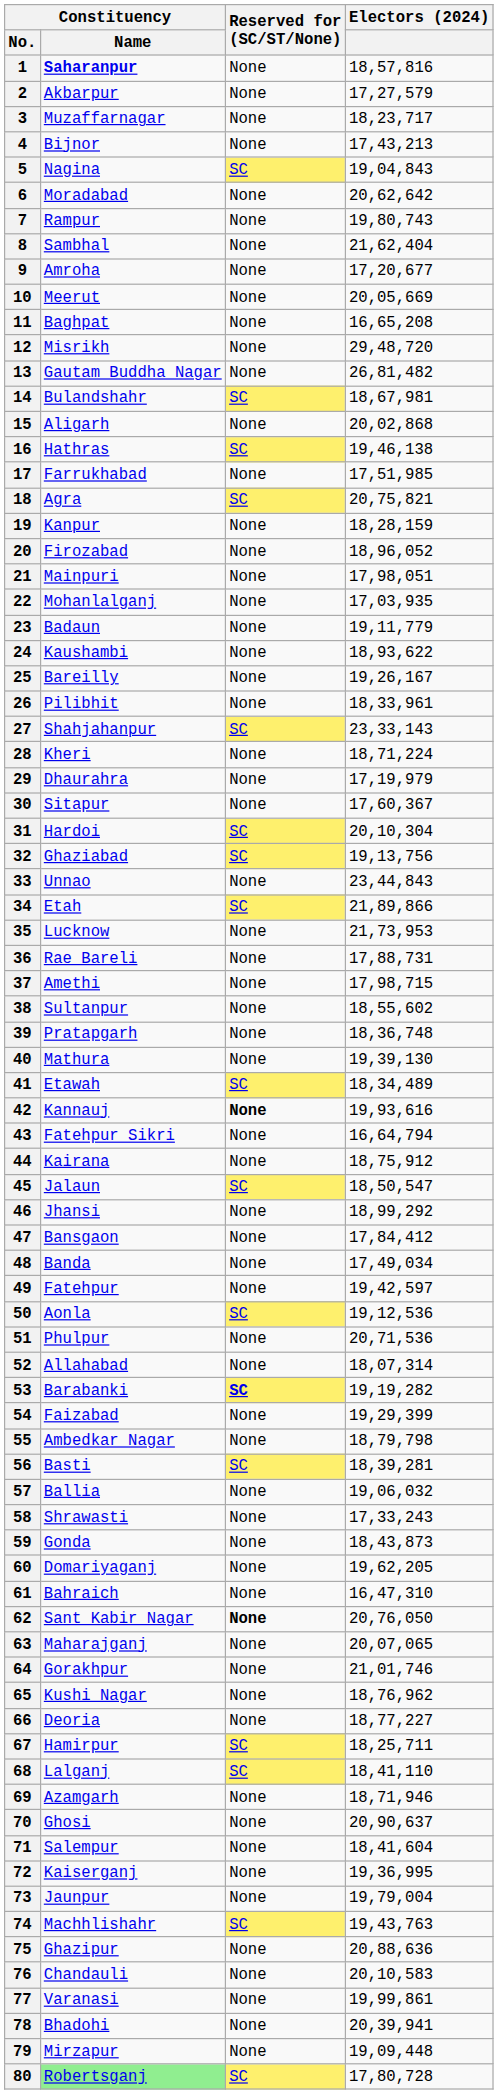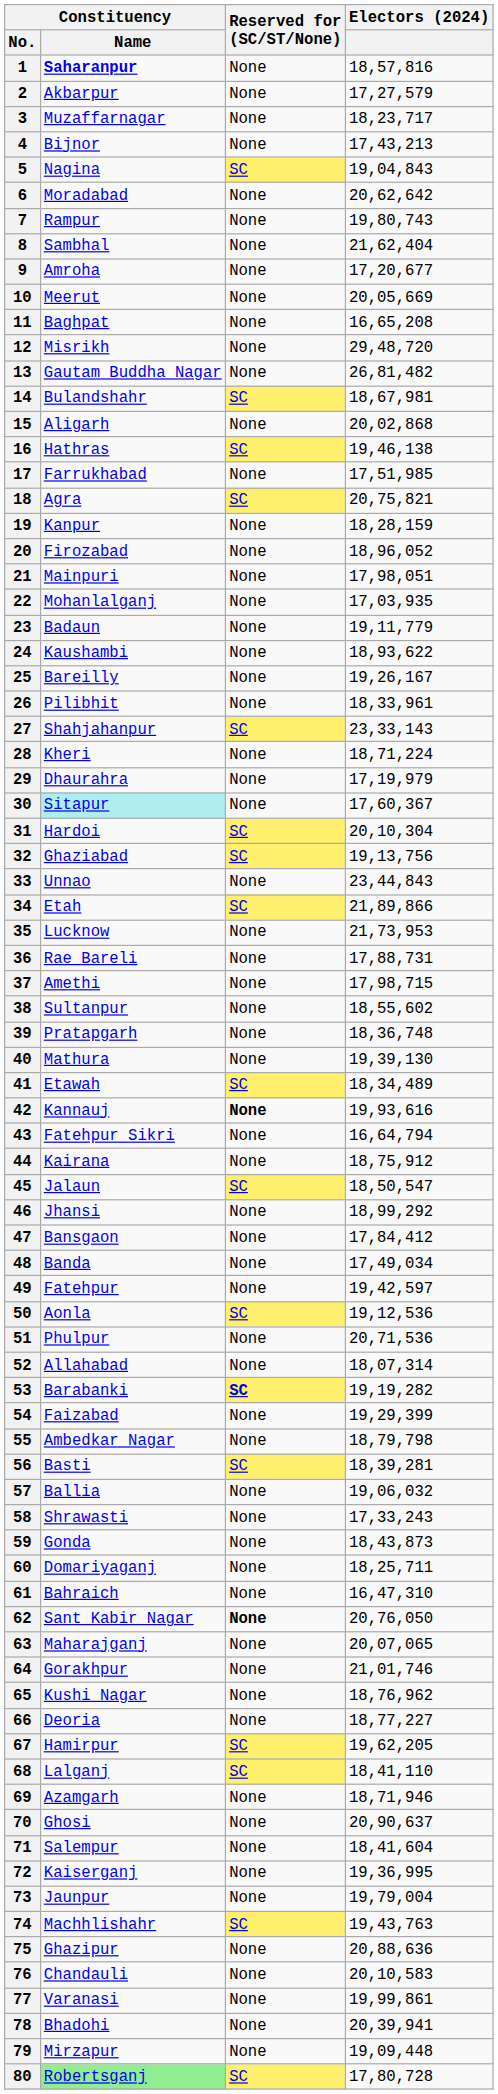 <table class="wikitable sortable">
 <tr>
 <th scope=colgroup colspan="2">Constituency</th>
 <th scope=col rowspan=2>Reserved for<br>(SC/ST/None)</th>
 <th>Electors (2024)</th>
 </tr>
 <tr>
 <th scope=col>No.</th>
 <th scope=col>Name</th>
 <th></th>
 </tr>
 <tr>
 <th scope=row>1</th>
 <td><strong><a href='#'>Saharanpur</a></strong></td>
 <td>None</td>
 <td>18,57,816</td>
 </tr>
 <tr>
 <th scope=row>2</th>
 <td><a href='#'>Akbarpur</a></td>
 <td>None</td>
 <td>17,27,579</td>
 </tr>
 <tr>
 <th scope=row>3</th>
 <td><a href='#'>Muzaffarnagar</a></td>
 <td>None</td>
 <td>18,23,717</td>
 </tr>
 <tr>
 <th scope=row>4</th>
 <td><a href='#'>Bijnor</a></td>
 <td>None</td>
 <td>17,43,213</td>
 </tr>
 <tr>
 <th scope=row>5</th>
 <td><a href='#'>Nagina</a></td>
 <td style="background:#fef06d;"><a href='#'>SC</a></td>
 <td>19,04,843</td>
 </tr>
 <tr>
 <th scope=row>6</th>
 <td><a href='#'>Moradabad</a></td>
 <td>None</td>
 <td>20,62,642</td>
 </tr>
 <tr>
 <th scope=row>7</th>
 <td><a href='#'>Rampur</a></td>
 <td>None</td>
 <td>19,80,743</td>
 </tr>
 <tr>
 <th scope=row>8</th>
 <td><a href='#'>Sambhal</a></td>
 <td>None</td>
 <td>21,62,404</td>
 </tr>
 <tr>
 <th scope=row>9</th>
 <td><a href='#'>Amroha</a></td>
 <td>None</td>
 <td>17,20,677</td>
 </tr>
 <tr>
 <th scope=row>10</th>
 <td><a href='#'>Meerut</a></td>
 <td>None</td>
 <td>20,05,669</td>
 </tr>
 <tr>
 <th scope=row>11</th>
 <td><a href='#'>Baghpat</a></td>
 <td>None</td>
 <td>16,65,208</td>
 </tr>
 <tr>
 <th scope=row>12</th>
 <td><a href='#'>Misrikh</a></td>
 <td>None</td>
 <td>29,48,720</td>
 </tr>
 <tr>
 <th scope=row>13</th>
 <td><a href='#'>Gautam Buddha Nagar</a></td>
 <td>None</td>
 <td>26,81,482</td>
 </tr>
 <tr>
 <th scope=row>14</th>
 <td><a href='#'>Bulandshahr</a></td>
 <td style="background:#fef06d;"><a href='#'>SC</a></td>
 <td>18,67,981</td>
 </tr>
 <tr>
 <th scope=row>15</th>
 <td><a href='#'>Aligarh</a></td>
 <td>None</td>
 <td>20,02,868</td>
 </tr>
 <tr>
 <th scope=row>16</th>
 <td><a href='#'>Hathras</a></td>
 <td style="background:#fef06d;"><a href='#'>SC</a></td>
 <td>19,46,138</td>
 </tr>
 <tr>
 <th scope=row>17</th>
 <td><a href='#'>Farrukhabad</a></td>
 <td>None</td>
 <td>17,51,985</td>
 </tr>
 <tr>
 <th scope=row>18</th>
 <td><a href='#'>Agra</a></td>
 <td style="background:#fef06d;"><a href='#'>SC</a></td>
 <td>20,75,821</td>
 </tr>
 <tr>
 <th scope=row>19</th>
 <td><a href='#'>Kanpur</a></td>
 <td>None</td>
 <td>18,28,159</td>
 </tr>
 <tr>
 <th scope=row>20</th>
 <td><a href='#'>Firozabad</a></td>
 <td>None</td>
 <td>18,96,052</td>
 </tr>
 <tr>
 <th scope=row>21</th>
 <td><a href='#'>Mainpuri</a></td>
 <td>None</td>
 <td>17,98,051</td>
 </tr>
 <tr>
 <th scope=row>22</th>
 <td><a href='#'>Mohanlalganj</a></td>
 <td>None</td>
 <td>17,03,935</td>
 </tr>
 <tr>
 <th scope=row>23</th>
 <td><a href='#'>Badaun</a></td>
 <td>None</td>
 <td>19,11,779</td>
 </tr>
 <tr>
 <th scope=row>24</th>
 <td><a href='#'>Kaushambi</a></td>
 <td>None</td>
 <td>18,93,622</td>
 </tr>
 <tr>
 <th scope=row>25</th>
 <td><a href='#'>Bareilly</a></td>
 <td>None</td>
 <td>19,26,167</td>
 </tr>
 <tr>
 <th scope=row>26</th>
 <td><a href='#'>Pilibhit</a></td>
 <td>None</td>
 <td>18,33,961</td>
 </tr>
 <tr>
 <th scope=row>27</th>
 <td><a href='#'>Shahjahanpur</a></td>
 <td style="background:#fef06d;"><a href='#'>SC</a></td>
 <td>23,33,143</td>
 </tr>
 <tr>
 <th scope=row>28</th>
 <td><a href='#'>Kheri</a></td>
 <td>None</td>
 <td>18,71,224</td>
 </tr>
 <tr>
 <th scope=row>29</th>
 <td><a href='#'>Dhaurahra</a></td>
 <td>None</td>
 <td>17,19,979</td>
 </tr>
 <tr>
 <th scope=row>30</th>
-<td><a href='#'>Sitapur</a></td>
+<td style="background: paleturquoise;"><a href='#'>Sitapur</a></td>
 <td>None</td>
 <td>17,60,367</td>
 </tr>
 <tr>
 <th scope=row>31</th>
 <td><a href='#'>Hardoi</a></td>
 <td style="background:#fef06d;"><a href='#'>SC</a></td>
 <td>20,10,304</td>
 </tr>
 <tr>
 <th scope=row>32</th>
 <td><a href='#'>Ghaziabad</a></td>
 <td style="background:#fef06d;"><a href='#'>SC</a></td>
 <td>19,13,756</td>
 </tr>
 <tr>
 <th scope=row>33</th>
 <td><a href='#'>Unnao</a></td>
 <td>None</td>
 <td>23,44,843</td>
 </tr>
 <tr>
 <th scope=row>34</th>
 <td><a href='#'>Etah</a></td>
 <td style="background:#fef06d;"><a href='#'>SC</a></td>
 <td>21,89,866</td>
 </tr>
 <tr>
 <th scope=row>35</th>
 <td><a href='#'>Lucknow</a></td>
 <td>None</td>
 <td>21,73,953</td>
 </tr>
 <tr>
 <th scope=row>36</th>
 <td><a href='#'>Rae Bareli</a></td>
 <td>None</td>
 <td>17,88,731</td>
 </tr>
 <tr>
 <th scope=row>37</th>
 <td><a href='#'>Amethi</a></td>
 <td>None</td>
 <td>17,98,715</td>
 </tr>
 <tr>
 <th scope=row>38</th>
 <td><a href='#'>Sultanpur</a></td>
 <td>None</td>
 <td>18,55,602</td>
 </tr>
 <tr>
 <th scope=row>39</th>
 <td><a href='#'>Pratapgarh</a></td>
 <td>None</td>
 <td>18,36,748</td>
 </tr>
 <tr>
 <th scope=row>40</th>
 <td><a href='#'>Mathura</a></td>
 <td>None</td>
 <td>19,39,130</td>
 </tr>
 <tr>
 <th scope=row>41</th>
 <td><a href='#'>Etawah</a></td>
 <td style="background:#fef06d;"><a href='#'>SC</a></td>
 <td>18,34,489</td>
 </tr>
 <tr>
 <th scope=row>42</th>
 <td><a href='#'>Kannauj</a></td>
 <td><strong>None</strong></td>
 <td>19,93,616</td>
 </tr>
 <tr>
 <th scope=row>43</th>
 <td><a href='#'>Fatehpur Sikri</a></td>
 <td>None</td>
 <td>16,64,794</td>
 </tr>
 <tr>
 <th scope=row>44</th>
 <td><a href='#'>Kairana</a></td>
 <td>None</td>
 <td>18,75,912</td>
 </tr>
 <tr>
 <th scope=row>45</th>
 <td><a href='#'>Jalaun</a></td>
 <td style="background:#fef06d;"><a href='#'>SC</a></td>
 <td>18,50,547</td>
 </tr>
 <tr>
 <th scope=row>46</th>
 <td><a href='#'>Jhansi</a></td>
 <td>None</td>
 <td>18,99,292</td>
 </tr>
 <tr>
 <th scope=row>47</th>
 <td><a href='#'>Bansgaon</a></td>
 <td>None</td>
 <td>17,84,412</td>
 </tr>
 <tr>
 <th scope=row>48</th>
 <td><a href='#'>Banda</a></td>
 <td>None</td>
 <td>17,49,034</td>
 </tr>
 <tr>
 <th scope=row>49</th>
 <td><a href='#'>Fatehpur</a></td>
 <td>None</td>
 <td>19,42,597</td>
 </tr>
 <tr>
 <th scope=row>50</th>
 <td><a href='#'>Aonla</a></td>
 <td style="background:#fef06d;"><a href='#'>SC</a></td>
 <td>19,12,536</td>
 </tr>
 <tr>
 <th scope=row>51</th>
 <td><a href='#'>Phulpur</a></td>
 <td>None</td>
 <td>20,71,536</td>
 </tr>
 <tr>
 <th scope=row>52</th>
 <td><a href='#'>Allahabad</a></td>
 <td>None</td>
 <td>18,07,314</td>
 </tr>
 <tr>
 <th scope=row>53</th>
 <td><a href='#'>Barabanki</a></td>
 <td style="background:#fef06d;"><strong><a href='#'>SC</a></strong></td>
 <td>19,19,282</td>
 </tr>
 <tr>
 <th scope=row>54</th>
 <td><a href='#'>Faizabad</a></td>
 <td>None</td>
 <td>19,29,399</td>
 </tr>
 <tr>
 <th scope=row>55</th>
 <td><a href='#'>Ambedkar Nagar</a></td>
 <td>None</td>
 <td>18,79,798</td>
 </tr>
 <tr>
 <th scope=row>56</th>
 <td><a href='#'>Basti</a></td>
 <td style="background:#fef06d;"><a href='#'>SC</a></td>
 <td>18,39,281</td>
 </tr>
 <tr>
 <th scope=row>57</th>
 <td><a href='#'>Ballia</a></td>
 <td>None</td>
 <td>19,06,032</td>
 </tr>
 <tr>
 <th scope=row>58</th>
 <td><a href='#'>Shrawasti</a></td>
 <td>None</td>
 <td>17,33,243</td>
 </tr>
 <tr>
 <th scope=row>59</th>
 <td><a href='#'>Gonda</a></td>
 <td>None</td>
 <td>18,43,873</td>
 </tr>
 <tr>
 <th scope=row>60</th>
 <td><a href='#'>Domariyaganj</a></td>
 <td>None</td>
-<td>19,62,205</td>
+<td>18,25,711</td>
 </tr>
 <tr>
 <th scope=row>61</th>
 <td><a href='#'>Bahraich</a></td>
 <td>None</td>
 <td>16,47,310</td>
 </tr>
 <tr>
 <th scope=row>62</th>
 <td><a href='#'>Sant Kabir Nagar</a></td>
 <td><strong>None</strong></td>
 <td>20,76,050</td>
 </tr>
 <tr>
 <th scope=row>63</th>
 <td><a href='#'>Maharajganj</a></td>
 <td>None</td>
 <td>20,07,065</td>
 </tr>
 <tr>
 <th scope=row>64</th>
 <td><a href='#'>Gorakhpur</a></td>
 <td>None</td>
 <td>21,01,746</td>
 </tr>
 <tr>
 <th scope=row>65</th>
 <td><a href='#'>Kushi Nagar</a></td>
 <td>None</td>
 <td>18,76,962</td>
 </tr>
 <tr>
 <th scope=row>66</th>
 <td><a href='#'>Deoria</a></td>
 <td>None</td>
 <td>18,77,227</td>
 </tr>
 <tr>
 <th scope=row>67</th>
 <td><a href='#'>Hamirpur</a></td>
 <td style="background:#fef06d;"><a href='#'>SC</a></td>
-<td>18,25,711</td>
+<td>19,62,205</td>
 </tr>
 <tr>
 <th scope=row>68</th>
 <td><a href='#'>Lalganj</a></td>
 <td style="background:#fef06d;"><a href='#'>SC</a></td>
 <td>18,41,110</td>
 </tr>
 <tr>
 <th scope=row>69</th>
 <td><a href='#'>Azamgarh</a></td>
 <td>None</td>
 <td>18,71,946</td>
 </tr>
 <tr>
 <th scope=row>70</th>
 <td><a href='#'>Ghosi</a></td>
 <td>None</td>
 <td>20,90,637</td>
 </tr>
 <tr>
 <th scope=row>71</th>
 <td><a href='#'>Salempur</a></td>
 <td>None</td>
 <td>18,41,604</td>
 </tr>
 <tr>
 <th scope=row>72</th>
 <td><a href='#'>Kaiserganj</a></td>
 <td>None</td>
 <td>19,36,995</td>
 </tr>
 <tr>
 <th scope=row>73</th>
 <td><a href='#'>Jaunpur</a></td>
 <td>None</td>
 <td>19,79,004</td>
 </tr>
 <tr>
 <th scope=row>74</th>
 <td><a href='#'>Machhlishahr</a></td>
 <td style="background:#fef06d;"><a href='#'>SC</a></td>
 <td>19,43,763</td>
 </tr>
 <tr>
 <th scope=row>75</th>
 <td><a href='#'>Ghazipur</a></td>
 <td>None</td>
 <td>20,88,636</td>
 </tr>
 <tr>
 <th scope=row>76</th>
 <td><a href='#'>Chandauli</a></td>
 <td>None</td>
 <td>20,10,583</td>
 </tr>
 <tr>
 <th scope=row>77</th>
 <td><a href='#'>Varanasi</a></td>
 <td>None</td>
 <td>19,99,861</td>
 </tr>
 <tr>
 <th scope=row>78</th>
 <td><a href='#'>Bhadohi</a></td>
 <td>None</td>
 <td>20,39,941</td>
 </tr>
 <tr>
 <th scope=row>79</th>
 <td><a href='#'>Mirzapur</a></td>
 <td>None</td>
 <td>19,09,448</td>
 </tr>
 <tr>
 <th scope=row>80</th>
 <td style="background: lightgreen;"><a href='#'>Robertsganj</a></td>
 <td style="background:#fef06d;"><a href='#'>SC</a></td>
 <td>17,80,728</td>
 </tr>
 </table>
